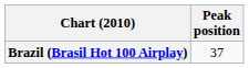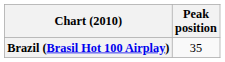 <table class="wikitable plainrowheaders" style="text-align:center">
 <tr>
 <th scope="col">Chart (2010)</th>
 <th scope="col">Peak<br>position</th>
 </tr>
 <tr>
 <th scope="row">Brazil (<a href='#'>Brasil Hot 100 Airplay</a>)</th>
-<td>37</td>
+<td>35</td>
 </tr>
 </table>
